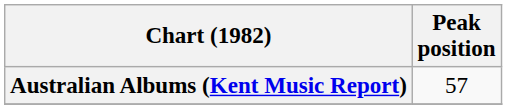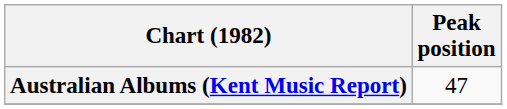 <table class="wikitable sortable plainrowheaders" style="text-align:center">
 <tr>
 <th scope="col">Chart (1982)</th>
 <th scope="col">Peak<br> position</th>
 </tr>
 <tr>
 <th scope="row">Australian Albums (<a href='#'>Kent Music Report</a>)</th>
-<td>57</td>
+<td>47</td>
 </tr>
 <tr>
 </tr>
 <tr>
 </tr>
 <tr>
 </tr>
 </table>
